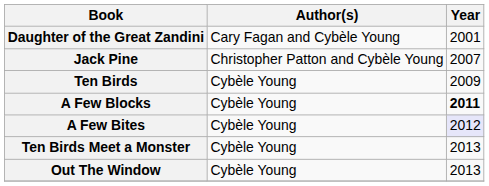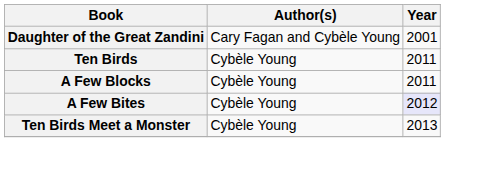 <table border="1" class="wikitable">
 <tr>
 <th>Book</th>
 <th>Author(s)</th>
 <th>Year</th>
 </tr>
 <tr>
 <th>Daughter of the Great Zandini</th>
 <td>Cary Fagan and Cybèle Young</td>
 <td>2001</td>
 </tr>
 <tr>
-<th>Jack Pine</th>
-<td>Christopher Patton and Cybèle Young</td>
-<td>2007</td>
-</tr>
-<tr>
 <th>Ten Birds</th>
 <td>Cybèle Young</td>
-<td>2009</td>
+<td>2011</td>
 </tr>
 <tr>
 <th>A Few Blocks</th>
 <td>Cybèle Young</td>
-<td><strong>2011</strong></td>
+<td>2011</td>
 </tr>
 <tr>
 <th>A Few Bites</th>
 <td>Cybèle Young</td>
 <td style="background: lavender;">2012</td>
 </tr>
 <tr>
 <th>Ten Birds Meet a Monster</th>
 <td>Cybèle Young</td>
 <td>2013</td>
 </tr>
 <tr>
-<th>Out The Window</th>
-<td>Cybèle Young</td>
-<td>2013</td>
-</tr>
-<tr>
 </tr>
 </table>
